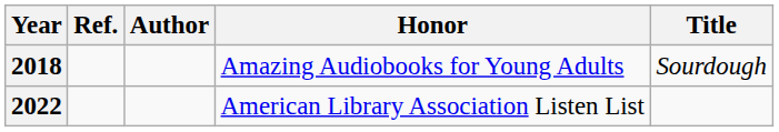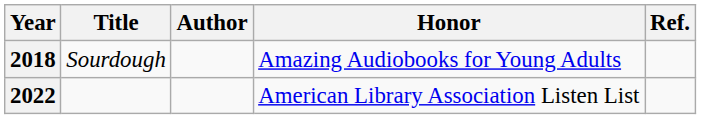 <table class="wikitable sortable mw-collapsible">
 <tr>
 <th>Year</th>
-<th>Ref.</th>
+<th>Title</th>
 <th>Author</th>
 <th>Honor</th>
-<th>Title</th>
+<th>Ref.</th>
 </tr>
 <tr>
 <th>2018</th>
-<td></td>
+<td><em>Sourdough</em></td>
 <td></td>
 <td><a href='#'>Amazing Audiobooks for Young Adults</a></td>
-<td><em>Sourdough</em></td>
+<td></td>
 </tr>
 <tr>
 <th>2022</th>
-<td></td>
+<td><em></em></td>
 <td></td>
 <td><a href='#'>American Library Association</a> Listen List</td>
-<td><em></em></td>
+<td></td>
 </tr>
 </table>
